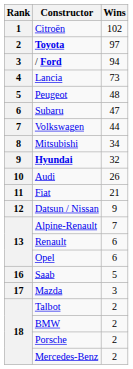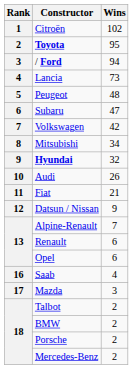 <table class="wikitable" style="text-align:center; font-size:97%;">
 <tr>
 <th>Rank</th>
 <th>Constructor</th>
 <th>Wins</th>
 </tr>
 <tr>
 <th>1</th>
 <td align="left"> <a href='#'>Citroën</a></td>
 <td>102</td>
 </tr>
 <tr>
 <th>2</th>
 <td align="left"> <strong><a href='#'>Toyota</a></strong></td>
-<td>97</td>
+<td>95</td>
 </tr>
 <tr>
 <th>3</th>
 <td align="left">/ <strong><a href='#'>Ford</a></strong></td>
 <td>94</td>
 </tr>
 <tr>
 <th>4</th>
 <td align="left"> <a href='#'>Lancia</a></td>
 <td>73</td>
 </tr>
 <tr>
 <th>5</th>
 <td align="left"> <a href='#'>Peugeot</a></td>
 <td>48</td>
 </tr>
 <tr>
 <th>6</th>
 <td align="left"> <a href='#'>Subaru</a></td>
 <td>47</td>
 </tr>
 <tr>
 <th>7</th>
 <td align="left"> <a href='#'>Volkswagen</a></td>
-<td>44</td>
+<td>42</td>
 </tr>
 <tr>
 <th>8</th>
 <td align="left"> <a href='#'>Mitsubishi</a></td>
 <td>34</td>
 </tr>
 <tr>
 <th>9</th>
 <td align="left"> <strong><a href='#'>Hyundai</a></strong></td>
 <td>32</td>
 </tr>
 <tr>
 <th>10</th>
 <td align="left"> <a href='#'>Audi</a></td>
 <td>26</td>
 </tr>
 <tr>
 <th>11</th>
 <td align="left"> <a href='#'>Fiat</a></td>
 <td>21</td>
 </tr>
 <tr>
 <th>12</th>
 <td align="left"> <a href='#'>Datsun / Nissan</a></td>
 <td>9</td>
 </tr>
 <tr>
 <th rowspan=3>13</th>
 <td align="left"> <a href='#'>Alpine-Renault</a></td>
 <td>7</td>
 </tr>
 <tr>
 <td align="left"> <a href='#'>Renault</a></td>
 <td>6</td>
 </tr>
 <tr>
 <td align="left"> <a href='#'>Opel</a></td>
 <td>6</td>
 </tr>
 <tr>
 <th>16</th>
 <td align="left"> <a href='#'>Saab</a></td>
-<td>5</td>
+<td>4</td>
 </tr>
 <tr>
 <th>17</th>
 <td align="left"> <a href='#'>Mazda</a></td>
 <td>3</td>
 </tr>
 <tr>
 <th rowspan=4>18</th>
 <td align="left"> <a href='#'>Talbot</a></td>
 <td>2</td>
 </tr>
 <tr>
 <td align="left"> <a href='#'>BMW</a></td>
 <td>2</td>
 </tr>
 <tr>
 <td align="left"> <a href='#'>Porsche</a></td>
 <td>2</td>
 </tr>
 <tr>
 <td align="left"> <a href='#'>Mercedes-Benz</a></td>
 <td>2</td>
 </tr>
 </table>
